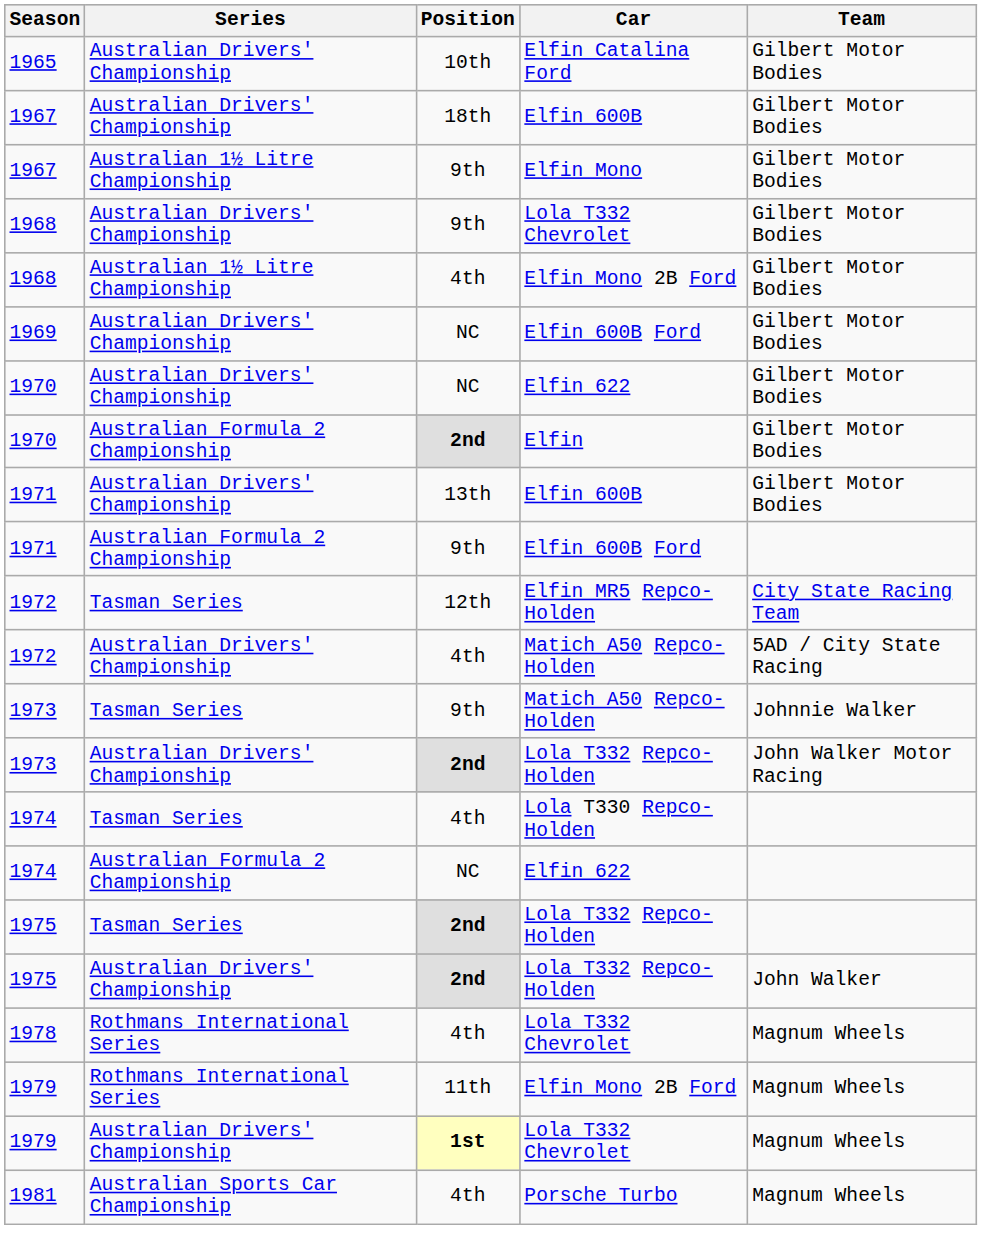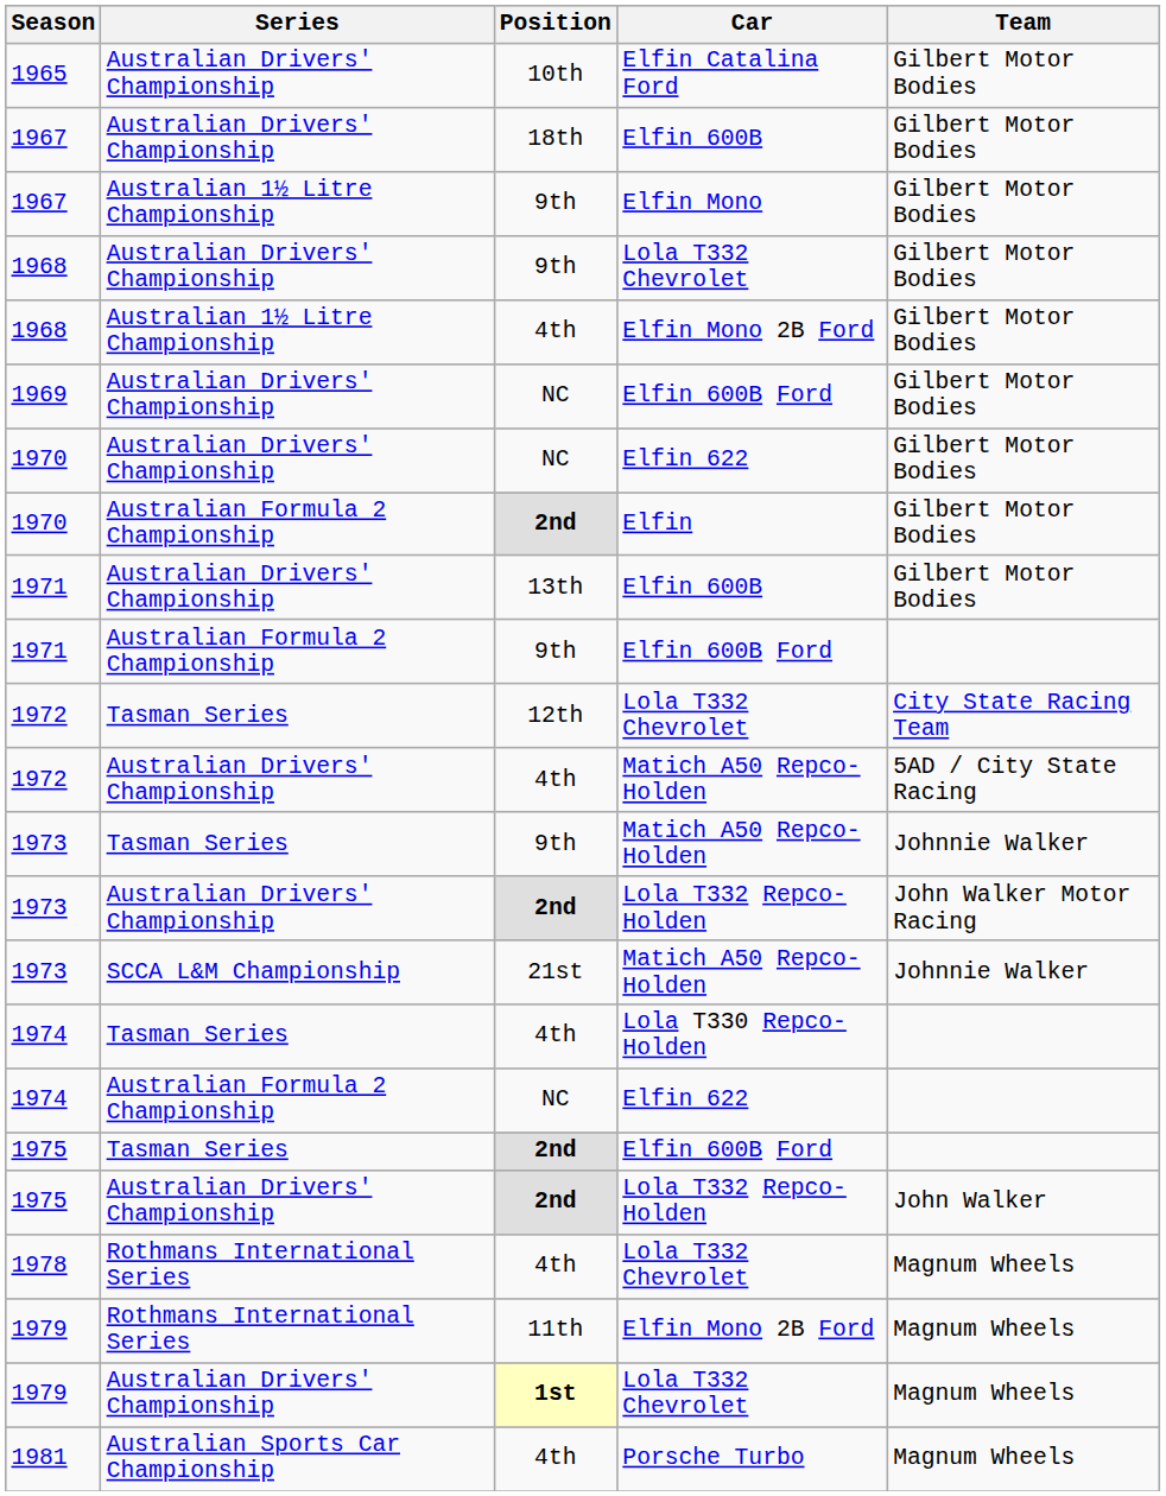 <table class="wikitable" style="font-size: 95%;">
 <tr>
 <th>Season</th>
 <th>Series</th>
 <th>Position</th>
 <th>Car</th>
 <th>Team</th>
 </tr>
 <tr>
 <td><a href='#'>1965</a></td>
 <td><a href='#'>Australian Drivers' Championship</a></td>
 <td align="center">10th</td>
 <td><a href='#'>Elfin Catalina</a> <a href='#'>Ford</a></td>
 <td>Gilbert Motor Bodies</td>
 </tr>
 <tr>
 <td><a href='#'>1967</a></td>
 <td><a href='#'>Australian Drivers' Championship</a></td>
 <td align="center">18th</td>
 <td><a href='#'>Elfin 600B</a></td>
 <td>Gilbert Motor Bodies</td>
 </tr>
 <tr>
 <td><a href='#'>1967</a></td>
 <td><a href='#'>Australian 1½ Litre Championship</a></td>
 <td align="center">9th</td>
 <td><a href='#'>Elfin Mono</a></td>
 <td>Gilbert Motor Bodies</td>
 </tr>
 <tr>
 <td><a href='#'>1968</a></td>
 <td><a href='#'>Australian Drivers' Championship</a></td>
 <td align="center">9th</td>
 <td><a href='#'>Lola T332</a> <a href='#'>Chevrolet</a></td>
 <td>Gilbert Motor Bodies</td>
 </tr>
 <tr>
 <td><a href='#'>1968</a></td>
 <td><a href='#'>Australian 1½ Litre Championship</a></td>
 <td align="center">4th</td>
 <td><a href='#'>Elfin Mono</a> 2B <a href='#'>Ford</a></td>
 <td>Gilbert Motor Bodies</td>
 </tr>
 <tr>
 <td><a href='#'>1969</a></td>
 <td><a href='#'>Australian Drivers' Championship</a></td>
 <td align="center">NC</td>
 <td><a href='#'>Elfin 600B</a> <a href='#'>Ford</a></td>
 <td>Gilbert Motor Bodies</td>
 </tr>
 <tr>
 <td><a href='#'>1970</a></td>
 <td><a href='#'>Australian Drivers' Championship</a></td>
 <td align="center">NC</td>
 <td><a href='#'>Elfin 622</a></td>
 <td>Gilbert Motor Bodies</td>
 </tr>
 <tr>
 <td><a href='#'>1970</a></td>
 <td><a href='#'>Australian Formula 2 Championship</a></td>
 <td align="center" style=background:#dfdfdf><strong>2nd</strong></td>
 <td><a href='#'>Elfin</a></td>
 <td>Gilbert Motor Bodies</td>
 </tr>
 <tr>
 <td><a href='#'>1971</a></td>
 <td><a href='#'>Australian Drivers' Championship</a></td>
 <td align="center">13th</td>
 <td><a href='#'>Elfin 600B</a></td>
 <td>Gilbert Motor Bodies</td>
 </tr>
 <tr>
 <td><a href='#'>1971</a></td>
 <td><a href='#'>Australian Formula 2 Championship</a></td>
 <td align="center">9th</td>
 <td><a href='#'>Elfin 600B</a> <a href='#'>Ford</a></td>
 <td></td>
 </tr>
 <tr>
 <td><a href='#'>1972</a></td>
 <td><a href='#'>Tasman Series</a></td>
 <td align="center">12th</td>
-<td><a href='#'>Elfin MR5</a> <a href='#'>Repco-Holden</a></td>
+<td><a href='#'>Lola T332</a> <a href='#'>Chevrolet</a></td>
 <td><a href='#'>City State Racing Team</a></td>
 </tr>
 <tr>
 <td><a href='#'>1972</a></td>
 <td><a href='#'>Australian Drivers' Championship</a></td>
 <td align="center">4th</td>
 <td><a href='#'>Matich A50</a> <a href='#'>Repco-Holden</a></td>
 <td>5AD / City State Racing</td>
 </tr>
 <tr>
 <td><a href='#'>1973</a></td>
 <td><a href='#'>Tasman Series</a></td>
 <td align="center">9th</td>
 <td><a href='#'>Matich A50</a> <a href='#'>Repco-Holden</a></td>
 <td>Johnnie Walker</td>
 </tr>
 <tr>
 <td><a href='#'>1973</a></td>
 <td><a href='#'>Australian Drivers' Championship</a></td>
 <td align="center" style=background:#dfdfdf><strong>2nd</strong></td>
 <td><a href='#'>Lola T332</a> <a href='#'>Repco-Holden</a></td>
 <td>John Walker Motor Racing</td>
 </tr>
 <tr>
+<td><a href='#'>1973</a></td>
+<td><a href='#'>SCCA L&M Championship</a></td>
+<td align="center">21st</td>
+<td><a href='#'>Matich A50</a> <a href='#'>Repco-Holden</a></td>
+<td>Johnnie Walker</td>
+</tr>
+<tr>
 <td><a href='#'>1974</a></td>
 <td><a href='#'>Tasman Series</a></td>
 <td align="center">4th</td>
 <td><a href='#'>Lola</a> T330 <a href='#'>Repco-Holden</a></td>
 <td></td>
 </tr>
 <tr>
 <td><a href='#'>1974</a></td>
 <td><a href='#'>Australian Formula 2 Championship</a></td>
 <td align="center">NC</td>
 <td><a href='#'>Elfin 622</a></td>
 <td></td>
 </tr>
 <tr>
 <td><a href='#'>1975</a></td>
 <td><a href='#'>Tasman Series</a></td>
 <td align="center" style="background:#dfdfdf;"><strong>2nd</strong></td>
-<td><a href='#'>Lola T332</a> <a href='#'>Repco-Holden</a></td>
+<td><a href='#'>Elfin 600B</a> <a href='#'>Ford</a></td>
 <td></td>
 </tr>
 <tr>
 <td><a href='#'>1975</a></td>
 <td><a href='#'>Australian Drivers' Championship</a></td>
 <td align="center" style=background:#dfdfdf><strong>2nd</strong></td>
 <td><a href='#'>Lola T332</a> <a href='#'>Repco-Holden</a></td>
 <td>John Walker</td>
 </tr>
 <tr>
 <td><a href='#'>1978</a></td>
 <td><a href='#'>Rothmans International Series</a></td>
 <td align="center">4th</td>
 <td><a href='#'>Lola T332</a> <a href='#'>Chevrolet</a></td>
 <td>Magnum Wheels</td>
 </tr>
 <tr>
 <td><a href='#'>1979</a></td>
 <td><a href='#'>Rothmans International Series</a></td>
 <td align="center">11th</td>
 <td><a href='#'>Elfin Mono</a> 2B <a href='#'>Ford</a></td>
 <td>Magnum Wheels</td>
 </tr>
 <tr>
 <td><a href='#'>1979</a></td>
 <td><a href='#'>Australian Drivers' Championship</a></td>
 <td align="center" style=background:#ffffbf><strong>1st</strong></td>
 <td><a href='#'>Lola T332</a> <a href='#'>Chevrolet</a></td>
 <td>Magnum Wheels</td>
 </tr>
 <tr>
 <td><a href='#'>1981</a></td>
 <td><a href='#'>Australian Sports Car Championship</a></td>
 <td align="center">4th</td>
 <td><a href='#'>Porsche Turbo</a></td>
 <td>Magnum Wheels</td>
 </tr>
 </table>
